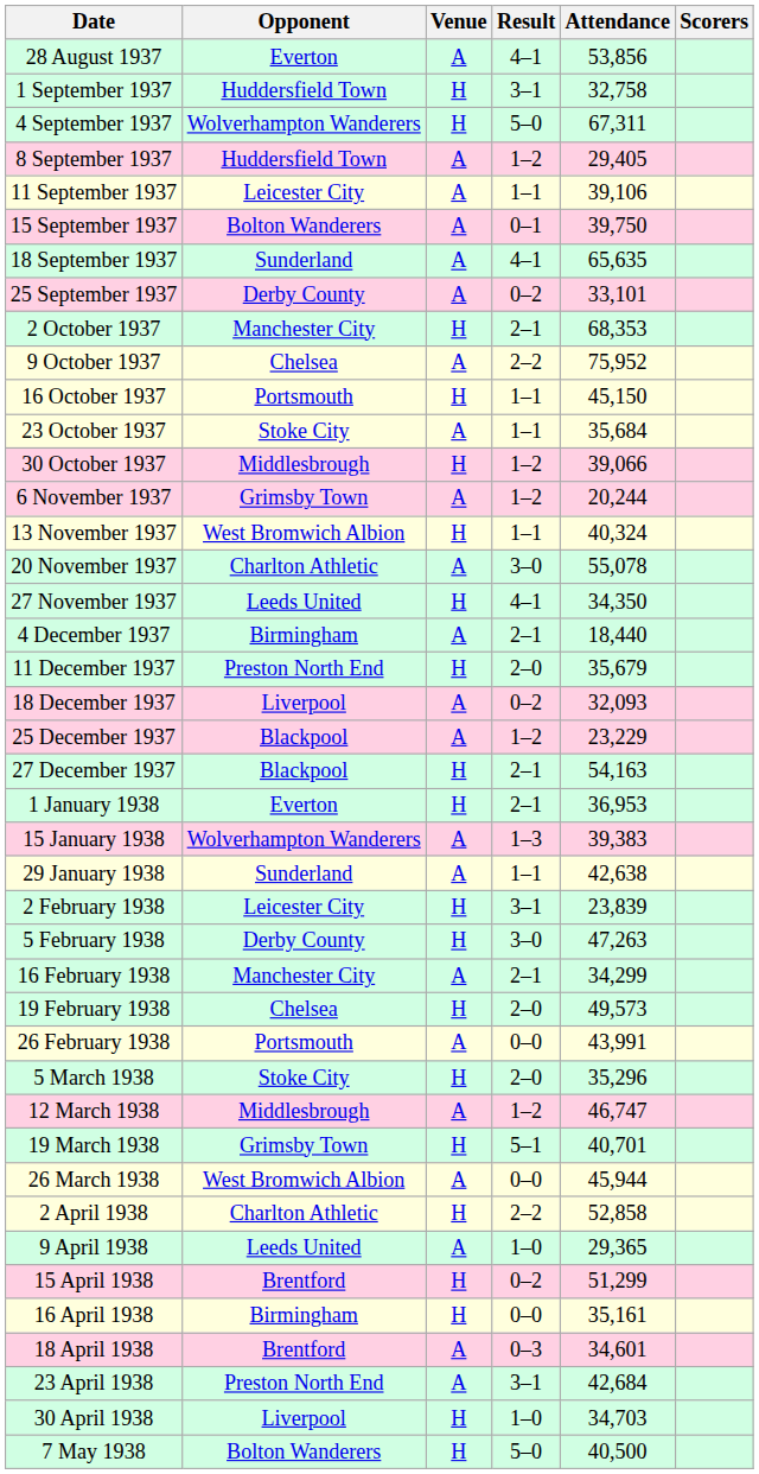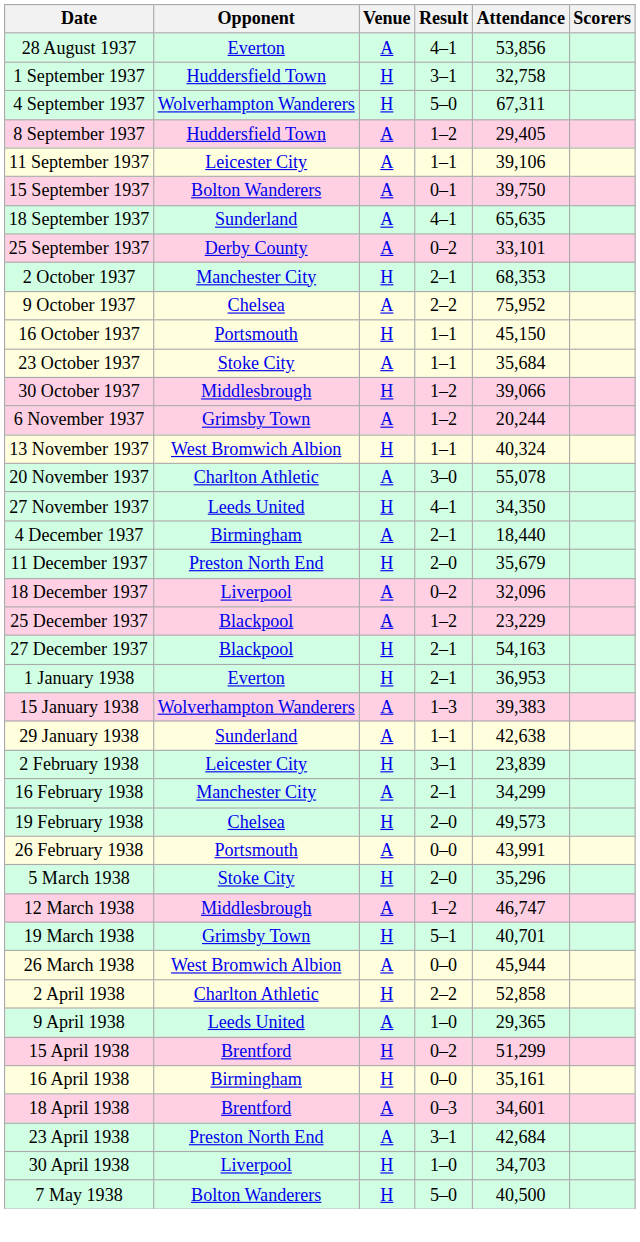 <table class="wikitable sortable" style="text-align:center;">
 <tr>
 <th>Date</th>
 <th>Opponent</th>
 <th>Venue</th>
 <th>Result</th>
 <th>Attendance</th>
 <th>Scorers</th>
 </tr>
 <tr style="background:#d0ffe3;">
 <td>28 August 1937</td>
 <td><a href='#'>Everton</a></td>
 <td><a href='#'>A</a></td>
 <td>4–1</td>
 <td>53,856</td>
 <td></td>
 </tr>
 <tr style="background:#d0ffe3;">
 <td>1 September 1937</td>
 <td><a href='#'>Huddersfield Town</a></td>
 <td><a href='#'>H</a></td>
 <td>3–1</td>
 <td>32,758</td>
 <td></td>
 </tr>
 <tr style="background:#d0ffe3;">
 <td>4 September 1937</td>
 <td><a href='#'>Wolverhampton Wanderers</a></td>
 <td><a href='#'>H</a></td>
 <td>5–0</td>
 <td>67,311</td>
 <td></td>
 </tr>
 <tr style="background:#ffd0e3;">
 <td>8 September 1937</td>
 <td><a href='#'>Huddersfield Town</a></td>
 <td><a href='#'>A</a></td>
 <td>1–2</td>
 <td>29,405</td>
 <td></td>
 </tr>
 <tr style="background:#ffffdd;">
 <td>11 September 1937</td>
 <td><a href='#'>Leicester City</a></td>
 <td><a href='#'>A</a></td>
 <td>1–1</td>
 <td>39,106</td>
 <td></td>
 </tr>
 <tr style="background:#ffd0e3;">
 <td>15 September 1937</td>
 <td><a href='#'>Bolton Wanderers</a></td>
 <td><a href='#'>A</a></td>
 <td>0–1</td>
 <td>39,750</td>
 <td></td>
 </tr>
 <tr style="background:#d0ffe3;">
 <td>18 September 1937</td>
 <td><a href='#'>Sunderland</a></td>
 <td><a href='#'>A</a></td>
 <td>4–1</td>
 <td>65,635</td>
 <td></td>
 </tr>
 <tr style="background:#ffd0e3;">
 <td>25 September 1937</td>
 <td><a href='#'>Derby County</a></td>
 <td><a href='#'>A</a></td>
 <td>0–2</td>
 <td>33,101</td>
 <td></td>
 </tr>
 <tr style="background:#d0ffe3;">
 <td>2 October 1937</td>
 <td><a href='#'>Manchester City</a></td>
 <td><a href='#'>H</a></td>
 <td>2–1</td>
 <td>68,353</td>
 <td></td>
 </tr>
 <tr style="background:#ffffdd;">
 <td>9 October 1937</td>
 <td><a href='#'>Chelsea</a></td>
 <td><a href='#'>A</a></td>
 <td>2–2</td>
 <td>75,952</td>
 <td></td>
 </tr>
 <tr style="background:#ffffdd;">
 <td>16 October 1937</td>
 <td><a href='#'>Portsmouth</a></td>
 <td><a href='#'>H</a></td>
 <td>1–1</td>
 <td>45,150</td>
 <td></td>
 </tr>
 <tr style="background:#ffffdd;">
 <td>23 October 1937</td>
 <td><a href='#'>Stoke City</a></td>
 <td><a href='#'>A</a></td>
 <td>1–1</td>
 <td>35,684</td>
 <td></td>
 </tr>
 <tr style="background:#ffd0e3;">
 <td>30 October 1937</td>
 <td><a href='#'>Middlesbrough</a></td>
 <td><a href='#'>H</a></td>
 <td>1–2</td>
 <td>39,066</td>
 <td></td>
 </tr>
 <tr style="background:#ffd0e3;">
 <td>6 November 1937</td>
 <td><a href='#'>Grimsby Town</a></td>
 <td><a href='#'>A</a></td>
 <td>1–2</td>
 <td>20,244</td>
 <td></td>
 </tr>
 <tr style="background:#ffffdd;">
 <td>13 November 1937</td>
 <td><a href='#'>West Bromwich Albion</a></td>
 <td><a href='#'>H</a></td>
 <td>1–1</td>
 <td>40,324</td>
 <td></td>
 </tr>
 <tr style="background:#d0ffe3;">
 <td>20 November 1937</td>
 <td><a href='#'>Charlton Athletic</a></td>
 <td><a href='#'>A</a></td>
 <td>3–0</td>
 <td>55,078</td>
 <td></td>
 </tr>
 <tr style="background:#d0ffe3;">
 <td>27 November 1937</td>
 <td><a href='#'>Leeds United</a></td>
 <td><a href='#'>H</a></td>
 <td>4–1</td>
 <td>34,350</td>
 <td></td>
 </tr>
 <tr style="background:#d0ffe3;">
 <td>4 December 1937</td>
 <td><a href='#'>Birmingham</a></td>
 <td><a href='#'>A</a></td>
 <td>2–1</td>
 <td>18,440</td>
 <td></td>
 </tr>
 <tr style="background:#d0ffe3;">
 <td>11 December 1937</td>
 <td><a href='#'>Preston North End</a></td>
 <td><a href='#'>H</a></td>
 <td>2–0</td>
 <td>35,679</td>
 <td></td>
 </tr>
 <tr style="background:#ffd0e3;">
 <td>18 December 1937</td>
 <td><a href='#'>Liverpool</a></td>
 <td><a href='#'>A</a></td>
 <td>0–2</td>
-<td>32,093</td>
+<td>32,096</td>
 <td></td>
 </tr>
 <tr style="background:#ffd0e3;">
 <td>25 December 1937</td>
 <td><a href='#'>Blackpool</a></td>
 <td><a href='#'>A</a></td>
 <td>1–2</td>
 <td>23,229</td>
 <td></td>
 </tr>
 <tr style="background:#d0ffe3;">
 <td>27 December 1937</td>
 <td><a href='#'>Blackpool</a></td>
 <td><a href='#'>H</a></td>
 <td>2–1</td>
 <td>54,163</td>
 <td></td>
 </tr>
 <tr style="background:#d0ffe3;">
 <td>1 January 1938</td>
 <td><a href='#'>Everton</a></td>
 <td><a href='#'>H</a></td>
 <td>2–1</td>
 <td>36,953</td>
 <td></td>
 </tr>
 <tr style="background:#ffd0e3;">
 <td>15 January 1938</td>
 <td><a href='#'>Wolverhampton Wanderers</a></td>
 <td><a href='#'>A</a></td>
 <td>1–3</td>
 <td>39,383</td>
 <td></td>
 </tr>
 <tr style="background:#ffffdd;">
 <td>29 January 1938</td>
 <td><a href='#'>Sunderland</a></td>
 <td><a href='#'>A</a></td>
 <td>1–1</td>
 <td>42,638</td>
 <td></td>
 </tr>
 <tr style="background:#d0ffe3;">
 <td>2 February 1938</td>
 <td><a href='#'>Leicester City</a></td>
 <td><a href='#'>H</a></td>
 <td>3–1</td>
 <td>23,839</td>
-<td></td>
-</tr>
-<tr style="background:#d0ffe3;">
-<td>5 February 1938</td>
-<td><a href='#'>Derby County</a></td>
-<td><a href='#'>H</a></td>
-<td>3–0</td>
-<td>47,263</td>
 <td></td>
 </tr>
 <tr style="background:#d0ffe3;">
 <td>16 February 1938</td>
 <td><a href='#'>Manchester City</a></td>
 <td><a href='#'>A</a></td>
 <td>2–1</td>
 <td>34,299</td>
 <td></td>
 </tr>
 <tr style="background:#d0ffe3;">
 <td>19 February 1938</td>
 <td><a href='#'>Chelsea</a></td>
 <td><a href='#'>H</a></td>
 <td>2–0</td>
 <td>49,573</td>
 <td></td>
 </tr>
 <tr style="background:#ffffdd;">
 <td>26 February 1938</td>
 <td><a href='#'>Portsmouth</a></td>
 <td><a href='#'>A</a></td>
 <td>0–0</td>
 <td>43,991</td>
 <td></td>
 </tr>
 <tr style="background:#d0ffe3;">
 <td>5 March 1938</td>
 <td><a href='#'>Stoke City</a></td>
 <td><a href='#'>H</a></td>
 <td>2–0</td>
 <td>35,296</td>
 <td></td>
 </tr>
 <tr style="background:#ffd0e3;">
 <td>12 March 1938</td>
 <td><a href='#'>Middlesbrough</a></td>
 <td><a href='#'>A</a></td>
 <td>1–2</td>
 <td>46,747</td>
 <td></td>
 </tr>
 <tr style="background:#d0ffe3;">
 <td>19 March 1938</td>
 <td><a href='#'>Grimsby Town</a></td>
 <td><a href='#'>H</a></td>
 <td>5–1</td>
 <td>40,701</td>
 <td></td>
 </tr>
 <tr style="background:#ffffdd;">
 <td>26 March 1938</td>
 <td><a href='#'>West Bromwich Albion</a></td>
 <td><a href='#'>A</a></td>
 <td>0–0</td>
 <td>45,944</td>
 <td></td>
 </tr>
 <tr style="background:#ffffdd;">
 <td>2 April 1938</td>
 <td><a href='#'>Charlton Athletic</a></td>
 <td><a href='#'>H</a></td>
 <td>2–2</td>
 <td>52,858</td>
 <td></td>
 </tr>
 <tr style="background:#d0ffe3;">
 <td>9 April 1938</td>
 <td><a href='#'>Leeds United</a></td>
 <td><a href='#'>A</a></td>
 <td>1–0</td>
 <td>29,365</td>
 <td></td>
 </tr>
 <tr style="background:#ffd0e3;">
 <td>15 April 1938</td>
 <td><a href='#'>Brentford</a></td>
 <td><a href='#'>H</a></td>
 <td>0–2</td>
 <td>51,299</td>
 <td></td>
 </tr>
 <tr style="background:#ffffdd;">
 <td>16 April 1938</td>
 <td><a href='#'>Birmingham</a></td>
 <td><a href='#'>H</a></td>
 <td>0–0</td>
 <td>35,161</td>
 <td></td>
 </tr>
 <tr style="background:#ffd0e3;">
 <td>18 April 1938</td>
 <td><a href='#'>Brentford</a></td>
 <td><a href='#'>A</a></td>
 <td>0–3</td>
 <td>34,601</td>
 <td></td>
 </tr>
 <tr style="background:#d0ffe3;">
 <td>23 April 1938</td>
 <td><a href='#'>Preston North End</a></td>
 <td><a href='#'>A</a></td>
 <td>3–1</td>
 <td>42,684</td>
 <td></td>
 </tr>
 <tr style="background:#d0ffe3;">
 <td>30 April 1938</td>
 <td><a href='#'>Liverpool</a></td>
 <td><a href='#'>H</a></td>
 <td>1–0</td>
 <td>34,703</td>
 <td></td>
 </tr>
 <tr style="background:#d0ffe3;">
 <td>7 May 1938</td>
 <td><a href='#'>Bolton Wanderers</a></td>
 <td><a href='#'>H</a></td>
 <td>5–0</td>
 <td>40,500</td>
 <td></td>
 </tr>
 </table>
